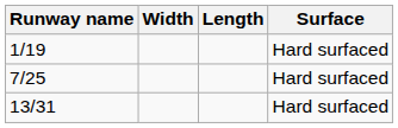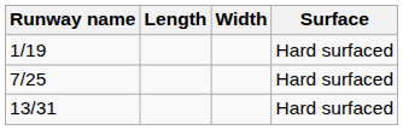 <table class="wikitable">
 <tr>
 <th>Runway name</th>
+<th>Length</th>
 <th>Width</th>
-<th>Length</th>
 <th>Surface</th>
 </tr>
 <tr>
 <td>1/19</td>
 <td></td>
 <td></td>
 <td>Hard surfaced</td>
 </tr>
 <tr>
 <td>7/25</td>
 <td></td>
 <td></td>
 <td>Hard surfaced</td>
 </tr>
 <tr>
 <td>13/31</td>
 <td></td>
 <td></td>
 <td>Hard surfaced</td>
 </tr>
 </table>
